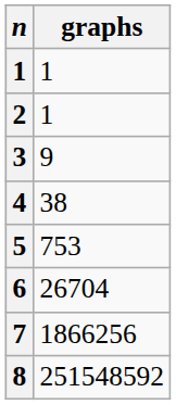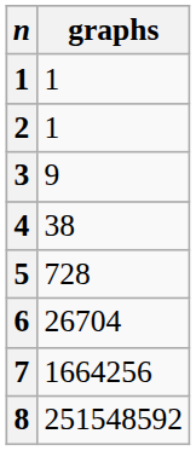 <table class="wikitable" style="margin:1em auto;">
 <tr>
 <th><em>n</em></th>
 <th>graphs</th>
 </tr>
 <tr>
 <th>1</th>
 <td>1</td>
 </tr>
 <tr>
 <th>2</th>
 <td>1</td>
 </tr>
 <tr>
 <th>3</th>
 <td>9</td>
 </tr>
 <tr>
 <th>4</th>
 <td>38</td>
 </tr>
 <tr>
 <th>5</th>
-<td>753</td>
+<td>728</td>
 </tr>
 <tr>
 <th>6</th>
 <td>26704</td>
 </tr>
 <tr>
 <th>7</th>
-<td>1866256</td>
+<td>1664256</td>
 </tr>
 <tr>
 <th>8</th>
 <td>251548592</td>
 </tr>
 </table>
